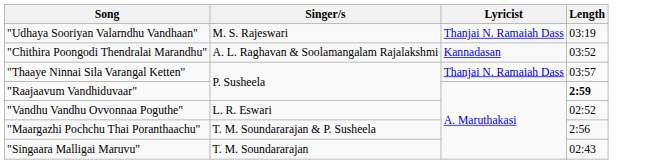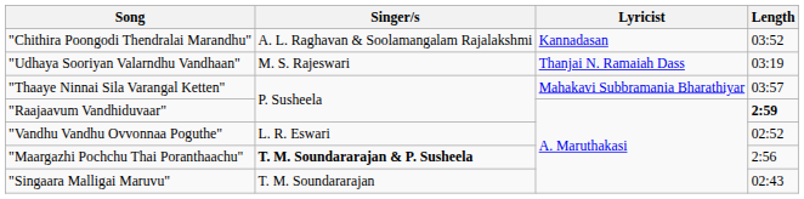 <table class="wikitable" style="font-size:95%;">
 <tr>
 <th>Song</th>
 <th>Singer/s</th>
 <th>Lyricist</th>
 <th>Length</th>
 </tr>
 <tr>
+<td>"Chithira Poongodi Thendralai Marandhu"</td>
+<td>A. L. Raghavan & Soolamangalam Rajalakshmi</td>
+<td><a href='#'>Kannadasan</a></td>
+<td>03:52</td>
+</tr>
+<tr>
 <td>"Udhaya Sooriyan Valarndhu Vandhaan"</td>
 <td>M. S. Rajeswari</td>
 <td><a href='#'>Thanjai N. Ramaiah Dass</a></td>
 <td>03:19</td>
 </tr>
 <tr>
-<td>"Chithira Poongodi Thendralai Marandhu"</td>
-<td>A. L. Raghavan & Soolamangalam Rajalakshmi</td>
-<td><a href='#'>Kannadasan</a></td>
-<td>03:52</td>
-</tr>
-<tr>
 <td>"Thaaye Ninnai Sila Varangal Ketten"</td>
 <td rowspan=2>P. Susheela</td>
-<td><a href='#'>Thanjai N. Ramaiah Dass</a></td>
+<td><a href='#'>Mahakavi Subbramania Bharathiyar</a></td>
 <td>03:57</td>
 </tr>
 <tr>
 <td>"Raajaavum Vandhiduvaar"</td>
 <td rowspan=4><a href='#'>A. Maruthakasi</a></td>
 <td><strong>2:59</strong></td>
 </tr>
 <tr>
 <td>"Vandhu Vandhu Ovvonnaa Poguthe"</td>
 <td>L. R. Eswari</td>
 <td>02:52</td>
 </tr>
 <tr>
 <td>"Maargazhi Pochchu Thai Poranthaachu"</td>
-<td>T. M. Soundararajan & P. Susheela</td>
+<td><strong>T. M. Soundararajan & P. Susheela</strong></td>
 <td>2:56</td>
 </tr>
 <tr>
 <td>"Singaara Malligai Maruvu"</td>
 <td>T. M. Soundararajan</td>
 <td>02:43</td>
 </tr>
 </table>
